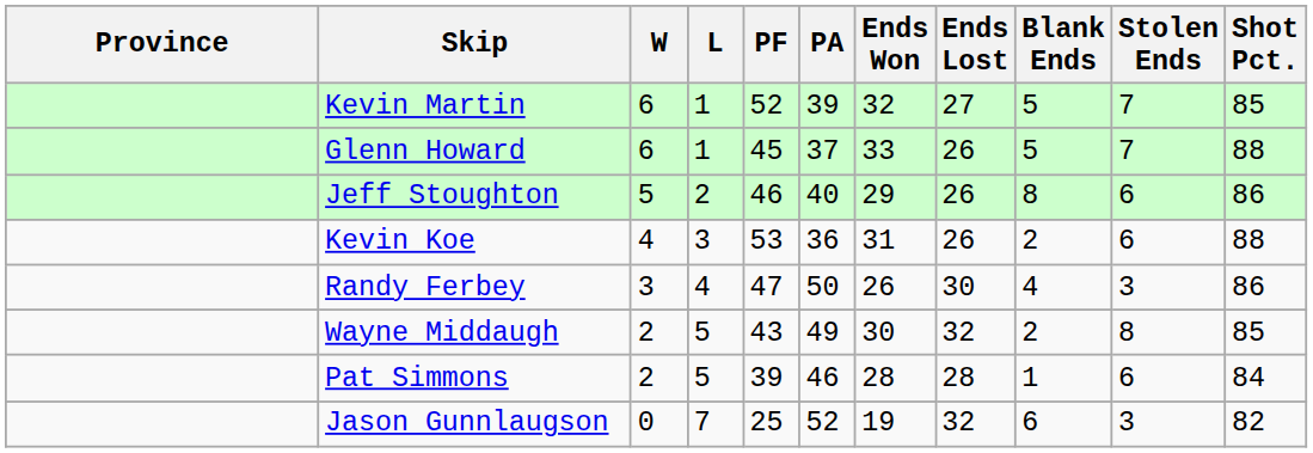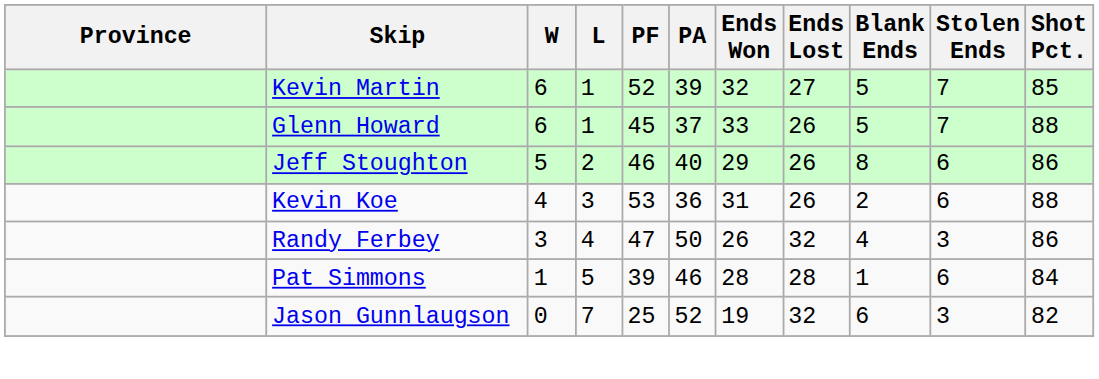 <table class="wikitable">
 <tr>
 <th bgcolor="#efefef" width="140">Province</th>
 <th bgcolor="#efefef" width="140">Skip</th>
 <th bgcolor="#efefef" width="20">W</th>
 <th bgcolor="#efefef" width="20">L</th>
 <th bgcolor="#efefef" width="20">PF</th>
 <th bgcolor="#efefef" width="20">PA</th>
 <th bgcolor="#efefef" width="20">Ends <br> Won</th>
 <th bgcolor="#efefef" width="20">Ends <br> Lost</th>
 <th bgcolor="#efefef" width="20">Blank <br> Ends</th>
 <th bgcolor="#efefef" width="20">Stolen <br> Ends</th>
 <th bgcolor="#efefef" width="20">Shot <br> Pct.</th>
 </tr>
 <tr bgcolor="#ccffcc">
 <td></td>
 <td><a href='#'>Kevin Martin</a></td>
 <td>6</td>
 <td>1</td>
 <td>52</td>
 <td>39</td>
 <td>32</td>
 <td>27</td>
 <td>5</td>
 <td>7</td>
 <td>85</td>
 </tr>
 <tr bgcolor="#ccffcc">
 <td></td>
 <td><a href='#'>Glenn Howard</a></td>
 <td>6</td>
 <td>1</td>
 <td>45</td>
 <td>37</td>
 <td>33</td>
 <td>26</td>
 <td>5</td>
 <td>7</td>
 <td>88</td>
 </tr>
 <tr bgcolor="#ccffcc">
 <td></td>
 <td><a href='#'>Jeff Stoughton</a></td>
 <td>5</td>
 <td>2</td>
 <td>46</td>
 <td>40</td>
 <td>29</td>
 <td>26</td>
 <td>8</td>
 <td>6</td>
 <td>86</td>
 </tr>
 <tr>
 <td></td>
 <td><a href='#'>Kevin Koe</a></td>
 <td>4</td>
 <td>3</td>
 <td>53</td>
 <td>36</td>
 <td>31</td>
 <td>26</td>
 <td>2</td>
 <td>6</td>
 <td>88</td>
 </tr>
 <tr>
 <td></td>
 <td><a href='#'>Randy Ferbey</a></td>
 <td>3</td>
 <td>4</td>
 <td>47</td>
 <td>50</td>
 <td>26</td>
-<td>30</td>
+<td>32</td>
 <td>4</td>
 <td>3</td>
 <td>86</td>
 </tr>
 <tr>
 <td></td>
-<td><a href='#'>Wayne Middaugh</a></td>
-<td>2</td>
-<td>5</td>
-<td>43</td>
-<td>49</td>
-<td>30</td>
-<td>32</td>
-<td>2</td>
-<td>8</td>
-<td>85</td>
-</tr>
-<tr>
-<td></td>
 <td><a href='#'>Pat Simmons</a></td>
-<td>2</td>
+<td>1</td>
 <td>5</td>
 <td>39</td>
 <td>46</td>
 <td>28</td>
 <td>28</td>
 <td>1</td>
 <td>6</td>
 <td>84</td>
 </tr>
 <tr>
 <td></td>
 <td><a href='#'>Jason Gunnlaugson</a></td>
 <td>0</td>
 <td>7</td>
 <td>25</td>
 <td>52</td>
 <td>19</td>
 <td>32</td>
 <td>6</td>
 <td>3</td>
 <td>82</td>
 </tr>
 </table>
